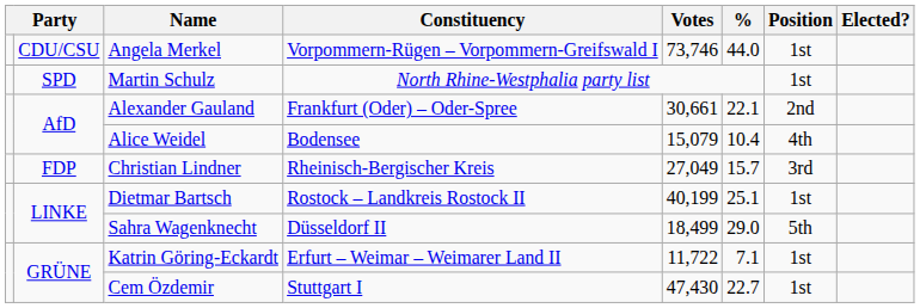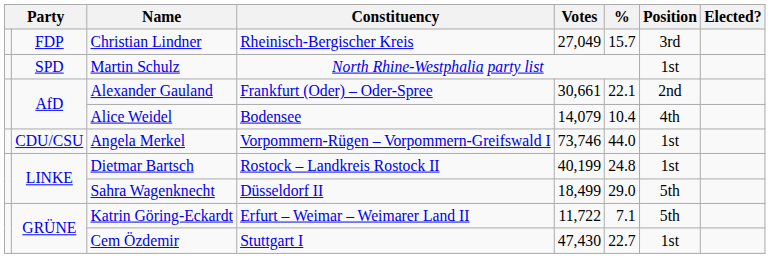 <table class=wikitable sortable>
 <tr>
 <th colspan=2>Party</th>
 <th>Name</th>
 <th>Constituency</th>
 <th>Votes</th>
 <th>%</th>
 <th>Position</th>
 <th>Elected?</th>
 </tr>
 <tr>
 <td bgcolor=></td>
-<td align=center><a href='#'>CDU/CSU</a></td>
-<td><a href='#'>Angela Merkel</a></td>
-<td><a href='#'>Vorpommern-Rügen – Vorpommern-Greifswald I</a></td>
-<td align=right>73,746</td>
-<td align=right>44.0</td>
-<td align=center>1st</td>
+<td align=center><a href='#'>FDP</a></td>
+<td><a href='#'>Christian Lindner</a></td>
+<td><a href='#'>Rheinisch-Bergischer Kreis</a></td>
+<td align=right>27,049</td>
+<td align=right>15.7</td>
+<td align=center>3rd</td>
 <td></td>
 </tr>
 <tr>
 <td bgcolor=></td>
 <td align=center><a href='#'>SPD</a></td>
 <td><a href='#'>Martin Schulz</a></td>
 <td align=center colspan=3><em><a href='#'>North Rhine-Westphalia</a> <a href='#'>party list</a></em></td>
 <td align=center>1st</td>
 <td></td>
 </tr>
 <tr>
 <td rowspan=2 bgcolor=></td>
 <td rowspan=2 align=center><a href='#'>AfD</a></td>
 <td><a href='#'>Alexander Gauland</a></td>
 <td><a href='#'>Frankfurt (Oder) – Oder-Spree</a></td>
 <td align=right>30,661</td>
 <td align=right>22.1</td>
 <td align=center>2nd</td>
 <td></td>
 </tr>
 <tr>
 <td><a href='#'>Alice Weidel</a></td>
 <td><a href='#'>Bodensee</a></td>
-<td align=right>15,079</td>
+<td align=right>14,079</td>
 <td align=right>10.4</td>
 <td align=center>4th</td>
 <td></td>
 </tr>
 <tr>
 <td bgcolor=></td>
-<td align=center><a href='#'>FDP</a></td>
-<td><a href='#'>Christian Lindner</a></td>
-<td><a href='#'>Rheinisch-Bergischer Kreis</a></td>
-<td align=right>27,049</td>
-<td align=right>15.7</td>
-<td align=center>3rd</td>
+<td align=center><a href='#'>CDU/CSU</a></td>
+<td><a href='#'>Angela Merkel</a></td>
+<td><a href='#'>Vorpommern-Rügen – Vorpommern-Greifswald I</a></td>
+<td align=right>73,746</td>
+<td align=right>44.0</td>
+<td align=center>1st</td>
 <td></td>
 </tr>
 <tr>
 <td rowspan=2 bgcolor=></td>
 <td rowspan=2 align=center><a href='#'>LINKE</a></td>
 <td><a href='#'>Dietmar Bartsch</a></td>
 <td><a href='#'>Rostock – Landkreis Rostock II</a></td>
 <td align=right>40,199</td>
-<td align=right>25.1</td>
+<td align=right>24.8</td>
 <td align=center>1st</td>
 <td></td>
 </tr>
 <tr>
 <td><a href='#'>Sahra Wagenknecht</a></td>
 <td><a href='#'>Düsseldorf II</a></td>
 <td align=right>18,499</td>
 <td align=right>29.0</td>
 <td align=center>5th</td>
 <td></td>
 </tr>
 <tr>
 <td rowspan=2 bgcolor=></td>
 <td rowspan=2 align=center><a href='#'>GRÜNE</a></td>
 <td><a href='#'>Katrin Göring-Eckardt</a></td>
 <td><a href='#'>Erfurt – Weimar – Weimarer Land II</a></td>
 <td align=right>11,722</td>
 <td align=right>7.1</td>
-<td align=center>1st</td>
+<td align=center>5th</td>
 <td></td>
 </tr>
 <tr>
 <td><a href='#'>Cem Özdemir</a></td>
 <td><a href='#'>Stuttgart I</a></td>
 <td align=right>47,430</td>
 <td align=right>22.7</td>
 <td align=center>1st</td>
 <td></td>
 </tr>
 </table>
